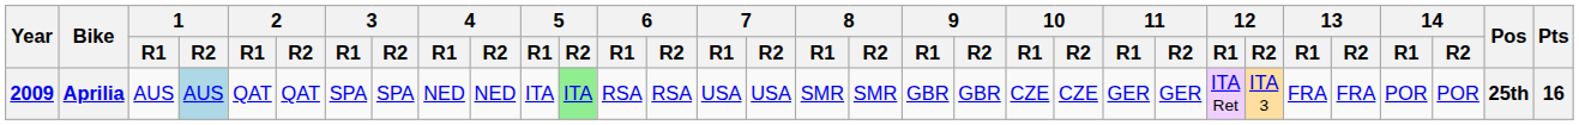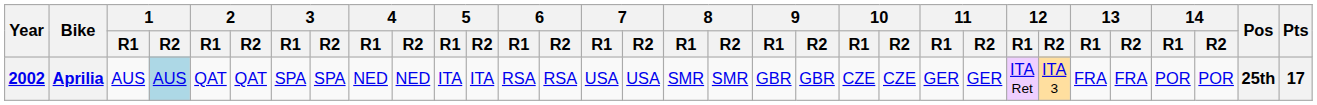 <table class="wikitable" style="text-align:center; font-size:90%">
 <tr>
 <th style="vertical-align:middle;" rowspan="2">Year</th>
 <th style="vertical-align:middle;" rowspan="2">Bike</th>
 <th colspan=2>1</th>
 <th colspan=2>2</th>
 <th colspan=2>3</th>
 <th colspan=2>4</th>
 <th colspan=2>5</th>
 <th colspan=2>6</th>
 <th colspan=2>7</th>
 <th colspan=2>8</th>
 <th colspan=2>9</th>
 <th colspan=2>10</th>
 <th colspan=2>11</th>
 <th colspan=2>12</th>
 <th colspan=2>13</th>
 <th colspan=2>14</th>
 <th rowspan=2>Pos</th>
 <th rowspan=2>Pts</th>
 </tr>
 <tr>
 <th>R1</th>
 <th>R2</th>
 <th>R1</th>
 <th>R2</th>
 <th>R1</th>
 <th>R2</th>
 <th>R1</th>
 <th>R2</th>
 <th>R1</th>
 <th>R2</th>
 <th>R1</th>
 <th>R2</th>
 <th>R1</th>
 <th>R2</th>
 <th>R1</th>
 <th>R2</th>
 <th>R1</th>
 <th>R2</th>
 <th>R1</th>
 <th>R2</th>
 <th>R1</th>
 <th>R2</th>
 <th>R1</th>
 <th>R2</th>
 <th>R1</th>
 <th>R2</th>
 <th>R1</th>
 <th>R2</th>
 </tr>
 <tr>
-<th><a href='#'>2009</a></th>
+<th><a href='#'>2002</a></th>
 <th><a href='#'>Aprilia</a></th>
 <td><a href='#'>AUS</a></td>
 <td style="background: lightblue;"><a href='#'>AUS</a></td>
 <td><a href='#'>QAT</a></td>
 <td><a href='#'>QAT</a></td>
 <td><a href='#'>SPA</a></td>
 <td><a href='#'>SPA</a></td>
 <td><a href='#'>NED</a></td>
 <td><a href='#'>NED</a></td>
 <td><a href='#'>ITA</a></td>
-<td style="background: lightgreen;"><a href='#'>ITA</a></td>
+<td><a href='#'>ITA</a></td>
 <td><a href='#'>RSA</a></td>
 <td><a href='#'>RSA</a></td>
 <td><a href='#'>USA</a></td>
 <td><a href='#'>USA</a></td>
 <td><a href='#'>SMR</a></td>
 <td><a href='#'>SMR</a></td>
 <td><a href='#'>GBR</a></td>
 <td><a href='#'>GBR</a></td>
 <td><a href='#'>CZE</a></td>
 <td><a href='#'>CZE</a></td>
 <td><a href='#'>GER</a></td>
 <td><a href='#'>GER</a></td>
 <td style="background:#efcfff;"><a href='#'>ITA</a><br><small>Ret</small></td>
 <td style="background:#ffdf9f;"><a href='#'>ITA</a><br><small>3</small></td>
 <td><a href='#'>FRA</a></td>
 <td><a href='#'>FRA</a></td>
 <td><a href='#'>POR</a></td>
 <td><a href='#'>POR</a></td>
 <th>25th</th>
-<th>16</th>
+<th>17</th>
 </tr>
 </table>
